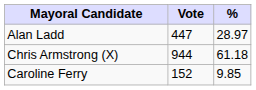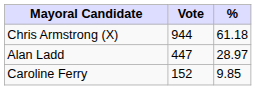 <table class="wikitable">
 <tr>
 <th style="background:#ddf; width:200px;">Mayoral Candidate</th>
 <th style="background:#ddf; width:50px;">Vote</th>
 <th style="background:#ddf; width:30px;">%</th>
 </tr>
 <tr>
+<td>Chris Armstrong (X)</td>
+<td>944</td>
+<td>61.18</td>
+</tr>
+<tr>
 <td>Alan Ladd</td>
 <td>447</td>
 <td>28.97</td>
-</tr>
-<tr>
-<td>Chris Armstrong (X)</td>
-<td>944</td>
-<td>61.18</td>
 </tr>
 <tr>
 <td>Caroline Ferry</td>
 <td>152</td>
 <td>9.85</td>
 </tr>
 </table>
